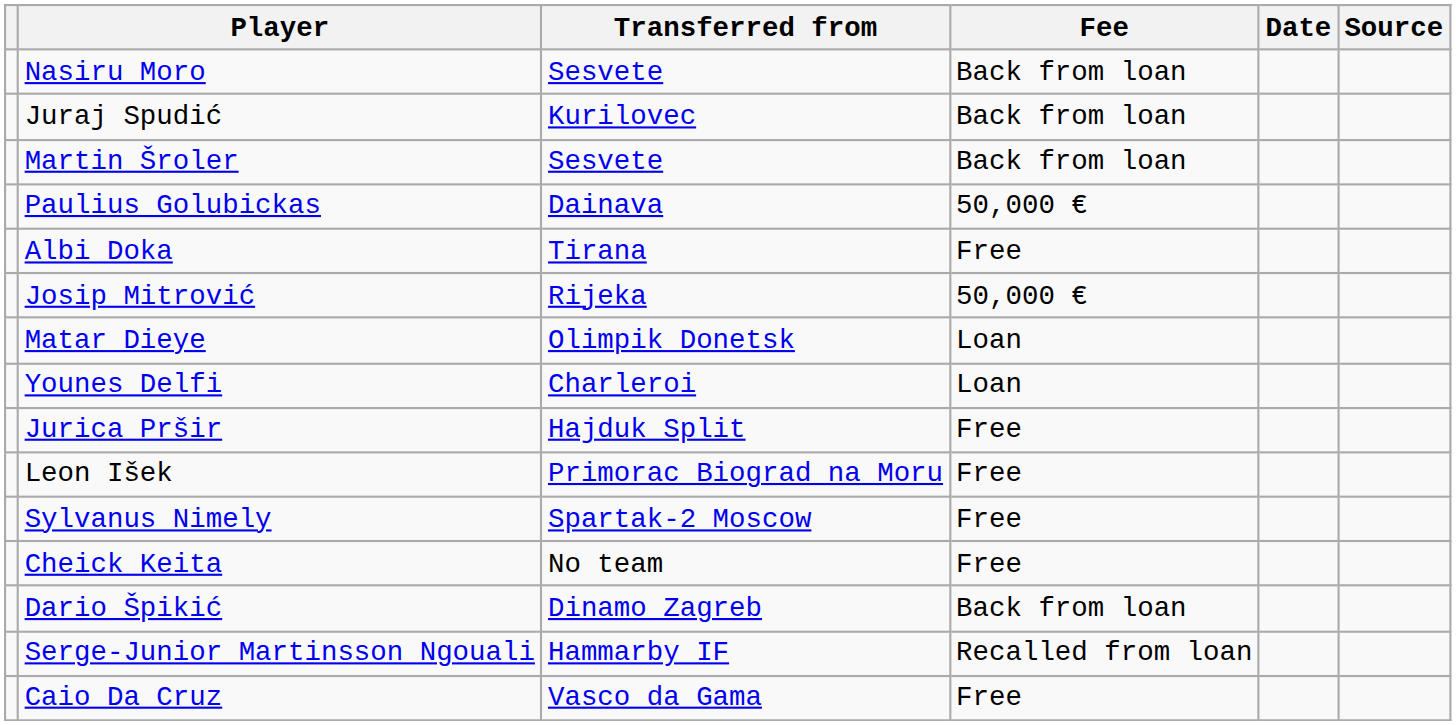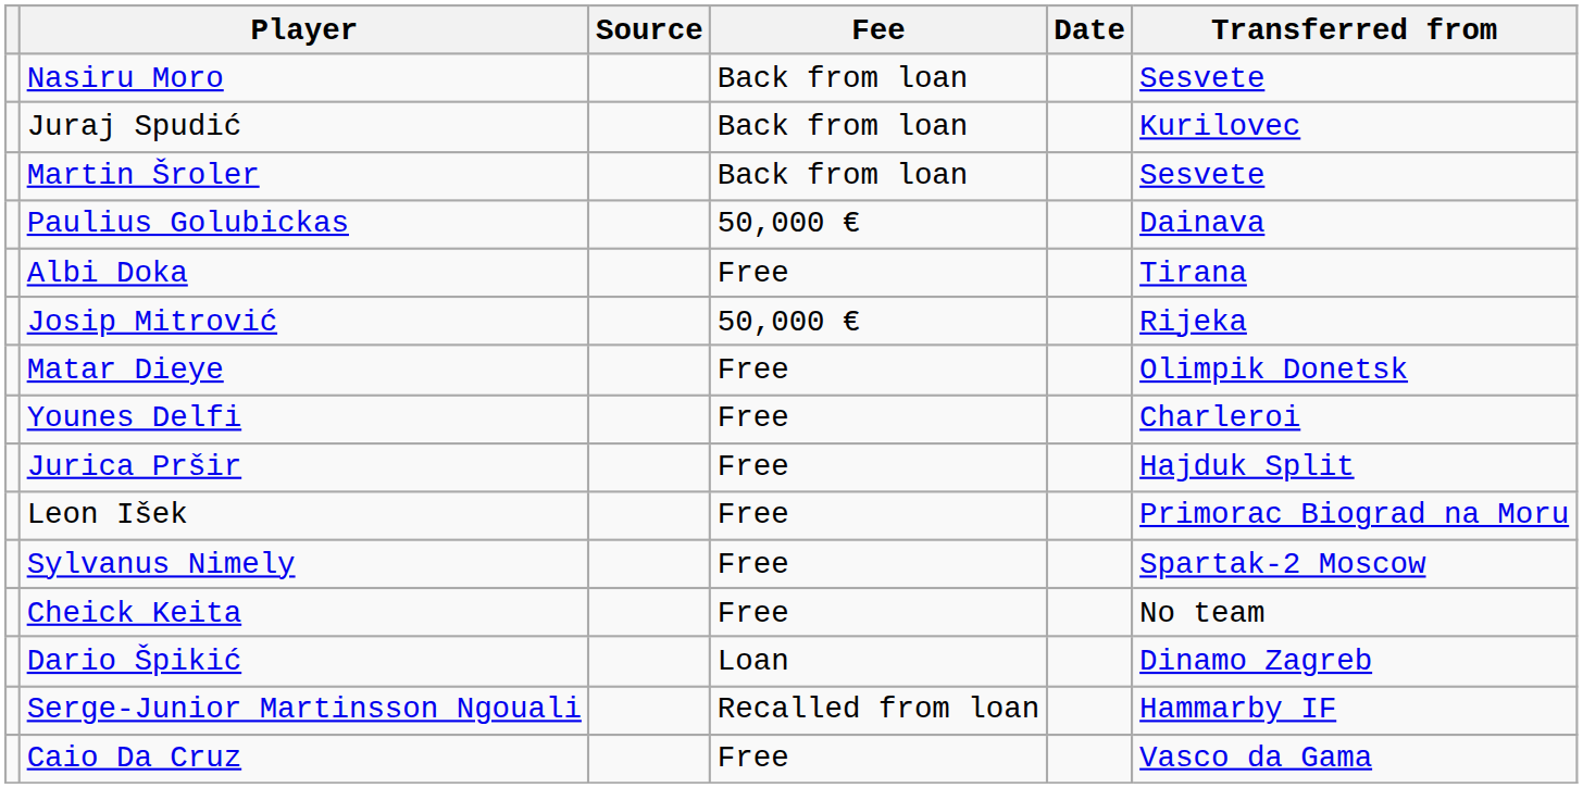 <table class="wikitable plainrowheaders sortable">
 <tr>
 <th></th>
 <th scope=col>Player</th>
-<th>Transferred from</th>
+<th scope=col>Source</th>
 <th scope=col>Fee</th>
 <th scope=col>Date</th>
-<th scope=col>Source</th>
+<th>Transferred from</th>
 </tr>
 <tr>
 <td align=center></td>
 <td> <a href='#'>Nasiru Moro</a></td>
-<td> <a href='#'>Sesvete</a></td>
+<td></td>
 <td>Back from loan</td>
 <td></td>
-<td></td>
+<td> <a href='#'>Sesvete</a></td>
 </tr>
 <tr>
 <td align=center></td>
 <td> Juraj Spudić</td>
-<td> <a href='#'>Kurilovec</a></td>
+<td></td>
 <td>Back from loan</td>
 <td></td>
-<td></td>
+<td> <a href='#'>Kurilovec</a></td>
 </tr>
 <tr>
 <td align=center></td>
 <td> <a href='#'>Martin Šroler</a></td>
-<td> <a href='#'>Sesvete</a></td>
+<td></td>
 <td>Back from loan</td>
 <td></td>
-<td></td>
+<td> <a href='#'>Sesvete</a></td>
 </tr>
 <tr>
 <td align=center></td>
 <td> <a href='#'>Paulius Golubickas</a></td>
-<td> <a href='#'>Dainava</a></td>
+<td></td>
 <td>50,000 €</td>
 <td></td>
-<td></td>
+<td> <a href='#'>Dainava</a></td>
 </tr>
 <tr>
 <td align=center></td>
 <td> <a href='#'>Albi Doka</a></td>
-<td> <a href='#'>Tirana</a></td>
+<td></td>
 <td>Free</td>
 <td></td>
-<td></td>
+<td> <a href='#'>Tirana</a></td>
 </tr>
 <tr>
 <td align=center></td>
 <td> <a href='#'>Josip Mitrović</a></td>
-<td> <a href='#'>Rijeka</a></td>
+<td></td>
 <td>50,000 €</td>
 <td></td>
-<td></td>
+<td> <a href='#'>Rijeka</a></td>
 </tr>
 <tr>
 <td align=center></td>
 <td> <a href='#'>Matar Dieye</a></td>
+<td></td>
+<td>Free</td>
+<td></td>
 <td> <a href='#'>Olimpik Donetsk</a></td>
-<td>Loan</td>
-<td></td>
-<td></td>
 </tr>
 <tr>
 <td align=center></td>
 <td> <a href='#'>Younes Delfi</a></td>
+<td></td>
+<td>Free</td>
+<td></td>
 <td> <a href='#'>Charleroi</a></td>
-<td>Loan</td>
-<td></td>
-<td></td>
 </tr>
 <tr>
 <td align=center></td>
 <td> <a href='#'>Jurica Pršir</a></td>
-<td> <a href='#'>Hajduk Split</a></td>
+<td></td>
 <td>Free</td>
 <td></td>
-<td></td>
+<td> <a href='#'>Hajduk Split</a></td>
 </tr>
 <tr>
 <td align=center></td>
 <td> Leon Išek</td>
-<td> <a href='#'>Primorac Biograd na Moru</a></td>
+<td></td>
 <td>Free</td>
 <td></td>
-<td></td>
+<td> <a href='#'>Primorac Biograd na Moru</a></td>
 </tr>
 <tr>
 <td align=center></td>
 <td> <a href='#'>Sylvanus Nimely</a></td>
-<td> <a href='#'>Spartak-2 Moscow</a></td>
+<td></td>
 <td>Free</td>
 <td></td>
-<td></td>
+<td> <a href='#'>Spartak-2 Moscow</a></td>
 </tr>
 <tr>
 <td align=center></td>
 <td> <a href='#'>Cheick Keita</a></td>
-<td>No team</td>
+<td></td>
 <td>Free</td>
 <td></td>
-<td></td>
+<td>No team</td>
 </tr>
 <tr>
 <td align=center></td>
 <td> <a href='#'>Dario Špikić</a></td>
+<td></td>
+<td>Loan</td>
+<td></td>
 <td> <a href='#'>Dinamo Zagreb</a></td>
-<td>Back from loan</td>
-<td></td>
-<td></td>
 </tr>
 <tr>
 <td align=center></td>
 <td> <a href='#'>Serge-Junior Martinsson Ngouali</a></td>
-<td> <a href='#'>Hammarby IF</a></td>
+<td></td>
 <td>Recalled from loan</td>
 <td></td>
-<td></td>
+<td> <a href='#'>Hammarby IF</a></td>
 </tr>
 <tr>
 <td align=center></td>
 <td> <a href='#'>Caio Da Cruz</a></td>
-<td> <a href='#'>Vasco da Gama</a></td>
+<td></td>
 <td>Free</td>
 <td></td>
-<td></td>
+<td> <a href='#'>Vasco da Gama</a></td>
 </tr>
 </table>
